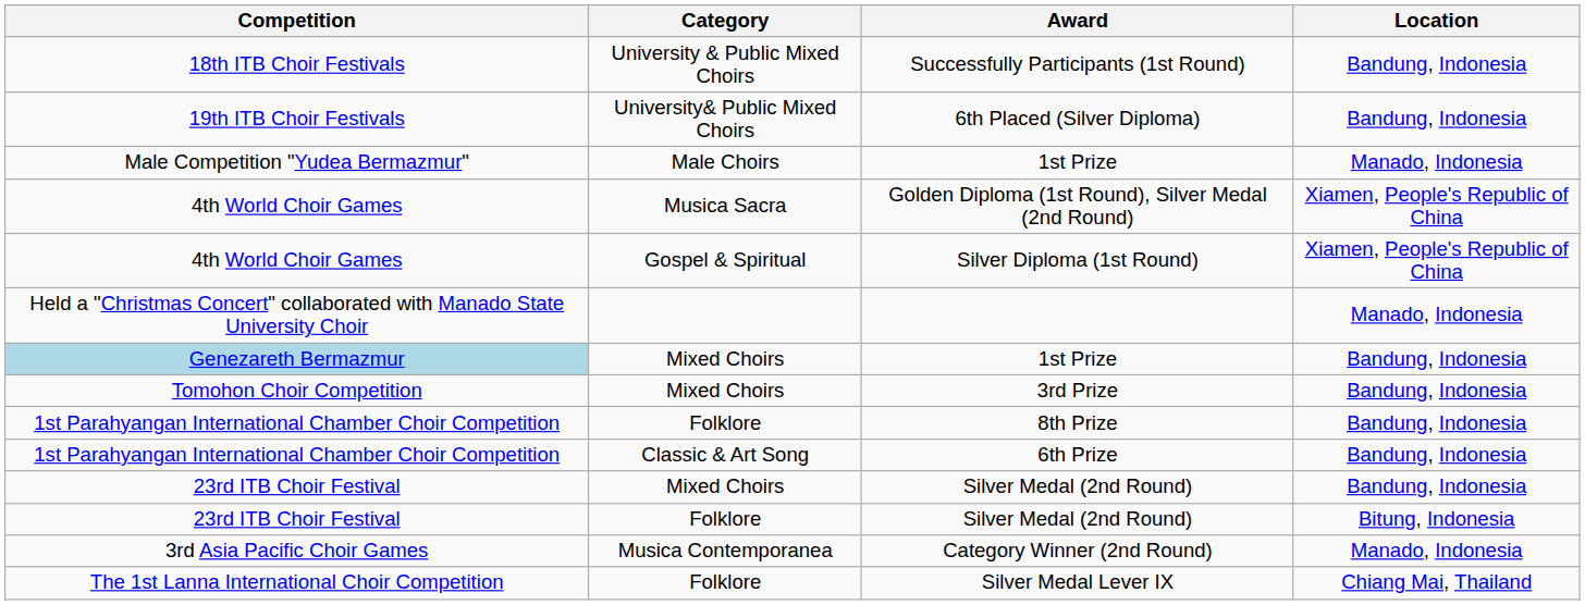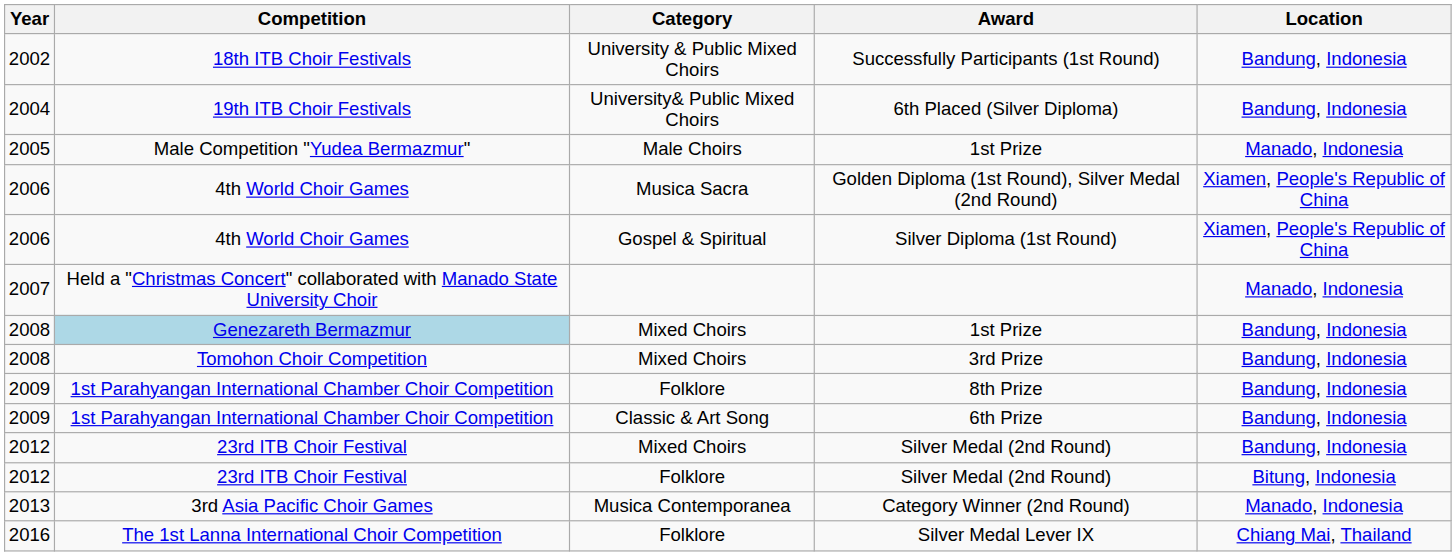 <table class="wikitable" style="text-align:center;">
 <tr>
+<th>Year</th>
 <th>Competition</th>
 <th>Category</th>
 <th>Award</th>
 <th>Location</th>
 </tr>
 <tr>
+<td>2002</td>
 <td><a href='#'>18th ITB Choir Festivals</a></td>
 <td>University & Public Mixed Choirs</td>
 <td>Successfully Participants (1st Round)</td>
 <td><a href='#'>Bandung</a>, <a href='#'>Indonesia</a></td>
 </tr>
 <tr>
+<td>2004</td>
 <td><a href='#'>19th ITB Choir Festivals</a></td>
 <td>University& Public Mixed Choirs</td>
 <td>6th Placed (Silver Diploma)</td>
 <td><a href='#'>Bandung</a>, <a href='#'>Indonesia</a></td>
 </tr>
 <tr>
+<td>2005</td>
 <td>Male Competition "<a href='#'>Yudea Bermazmur</a>"</td>
 <td>Male Choirs</td>
 <td>1st Prize</td>
 <td><a href='#'>Manado</a>, <a href='#'>Indonesia</a></td>
 </tr>
 <tr>
+<td>2006</td>
 <td>4th <a href='#'>World Choir Games</a></td>
 <td>Musica Sacra</td>
 <td>Golden Diploma (1st Round), Silver Medal (2nd Round)</td>
 <td><a href='#'>Xiamen</a>, <a href='#'>People's Republic of China</a></td>
 </tr>
 <tr>
+<td>2006</td>
 <td>4th <a href='#'>World Choir Games</a></td>
 <td>Gospel & Spiritual</td>
 <td>Silver Diploma (1st Round)</td>
 <td><a href='#'>Xiamen</a>, <a href='#'>People's Republic of China</a></td>
 </tr>
 <tr>
+<td>2007</td>
 <td>Held a "<a href='#'>Christmas Concert</a>" collaborated with <a href='#'>Manado State University Choir</a></td>
 <td></td>
 <td></td>
 <td><a href='#'>Manado</a>, <a href='#'>Indonesia</a></td>
 </tr>
 <tr>
+<td>2008</td>
 <td style="background: lightblue;"><a href='#'>Genezareth Bermazmur</a></td>
 <td>Mixed Choirs</td>
 <td>1st Prize</td>
 <td><a href='#'>Bandung</a>, <a href='#'>Indonesia</a></td>
 </tr>
 <tr>
+<td>2008</td>
 <td><a href='#'>Tomohon Choir Competition</a></td>
 <td>Mixed Choirs</td>
 <td>3rd Prize</td>
 <td><a href='#'>Bandung</a>, <a href='#'>Indonesia</a></td>
 </tr>
 <tr>
+<td>2009</td>
 <td><a href='#'>1st Parahyangan International Chamber Choir Competition</a></td>
 <td>Folklore</td>
 <td>8th Prize</td>
 <td><a href='#'>Bandung</a>, <a href='#'>Indonesia</a></td>
 </tr>
 <tr>
+<td>2009</td>
 <td><a href='#'>1st Parahyangan International Chamber Choir Competition</a></td>
 <td>Classic & Art Song</td>
 <td>6th Prize</td>
 <td><a href='#'>Bandung</a>, <a href='#'>Indonesia</a></td>
 </tr>
 <tr>
+<td>2012</td>
 <td><a href='#'>23rd ITB Choir Festival</a></td>
 <td>Mixed Choirs</td>
 <td>Silver Medal (2nd Round)</td>
 <td><a href='#'>Bandung</a>, <a href='#'>Indonesia</a></td>
 </tr>
 <tr>
+<td>2012</td>
 <td><a href='#'>23rd ITB Choir Festival</a></td>
 <td>Folklore</td>
 <td>Silver Medal (2nd Round)</td>
 <td><a href='#'>Bitung</a>, <a href='#'>Indonesia</a></td>
 </tr>
 <tr>
+<td>2013</td>
 <td>3rd <a href='#'>Asia Pacific Choir Games</a></td>
 <td>Musica Contemporanea</td>
 <td>Category Winner (2nd Round)</td>
 <td><a href='#'>Manado</a>, <a href='#'>Indonesia</a></td>
 </tr>
 <tr>
+<td>2016</td>
 <td><a href='#'>The 1st Lanna International Choir Competition</a></td>
 <td>Folklore</td>
 <td>Silver Medal Lever IX</td>
 <td><a href='#'>Chiang Mai</a>, <a href='#'>Thailand</a></td>
 </tr>
 </table>
